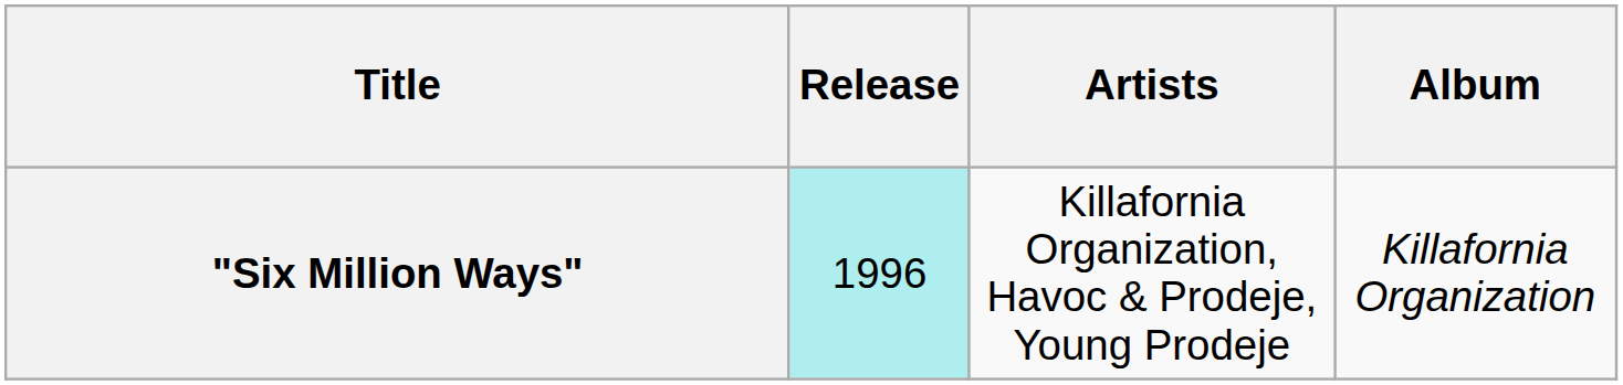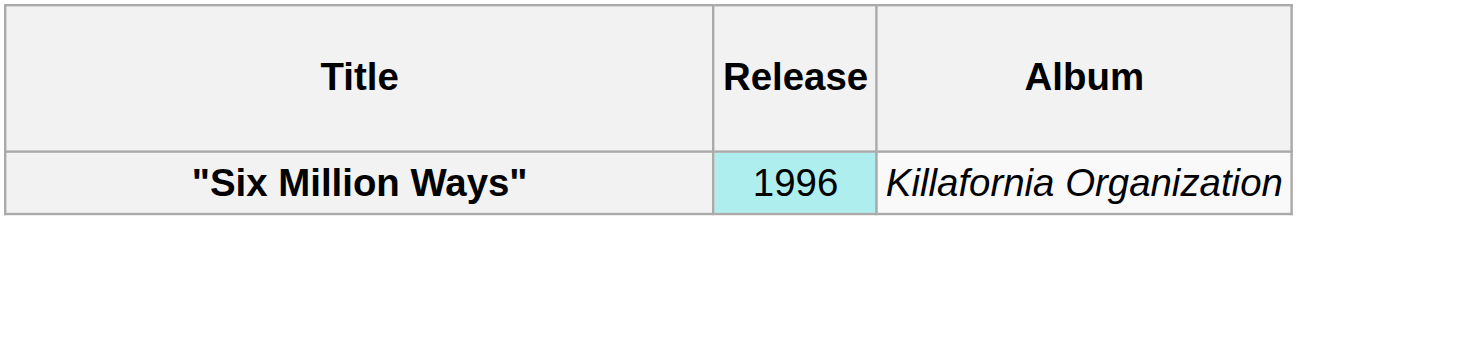 <table class="wikitable plainrowheaders" style="text-align:center;">
 <tr>
 <th scope="col" style="width:18em;"><br>Title<br><br></th>
 <th scope="col">Release</th>
-<th scope="col">Artists</th>
 <th scope="col">Album</th>
 </tr>
 <tr>
 <th scope="row">"Six Million Ways"</th>
 <td style="background: paleturquoise;">1996</td>
-<td>Killafornia Organization, Havoc & Prodeje, Young Prodeje</td>
 <td><em>Killafornia Organization</em></td>
 </tr>
 </table>
